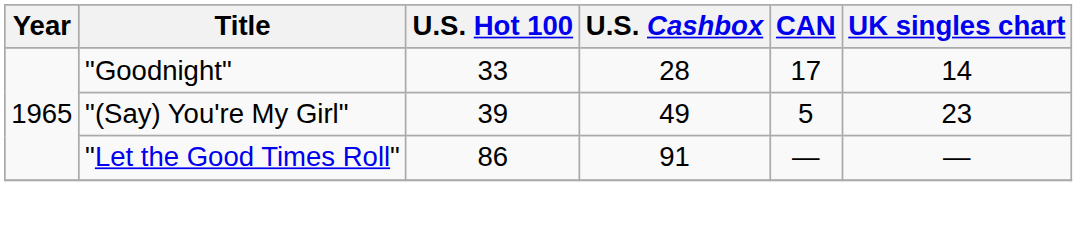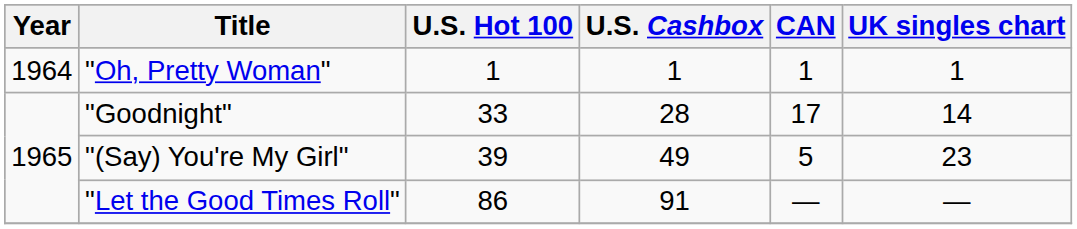 <table class="wikitable">
 <tr>
 <th>Year</th>
 <th>Title</th>
 <th>U.S. <a href='#'>Hot 100</a></th>
 <th>U.S. <em><a href='#'>Cashbox</a></em><em></th>
 <th><a href='#'>CAN</a></th>
 <th><a href='#'>UK singles chart</a></th>
+</tr>
+<tr>
+<td>1964</td>
+<td>"<a href='#'>Oh, Pretty Woman</a>"</td>
+<td align="center">1</td>
+<td align="center">1</td>
+<td align="center">1</td>
+<td align="center">1</td>
 </tr>
 <tr>
 <td rowspan="3">1965</td>
 <td>"Goodnight"</td>
 <td align="center">33</td>
 <td align="center">28</td>
 <td align="center">17</td>
 <td align="center">14</td>
 </tr>
 <tr>
 <td>"(Say) You're My Girl"</td>
 <td align="center">39</td>
 <td align="center">49</td>
 <td align="center">5</td>
 <td align="center">23</td>
 </tr>
 <tr>
 <td>"<a href='#'>Let the Good Times Roll</a>"</td>
 <td align="center">86</td>
 <td align="center">91</td>
 <td align="center">—</td>
 <td align="center">—</td>
 </tr>
 <tr>
 </tr>
 </table>
